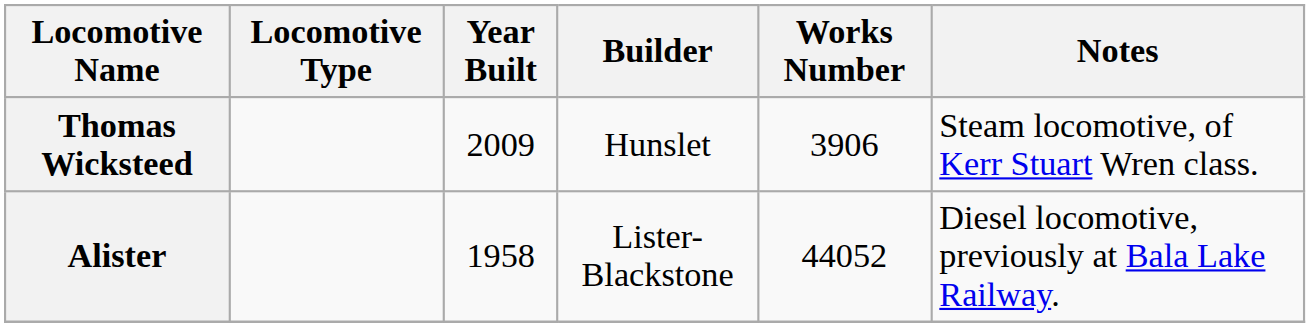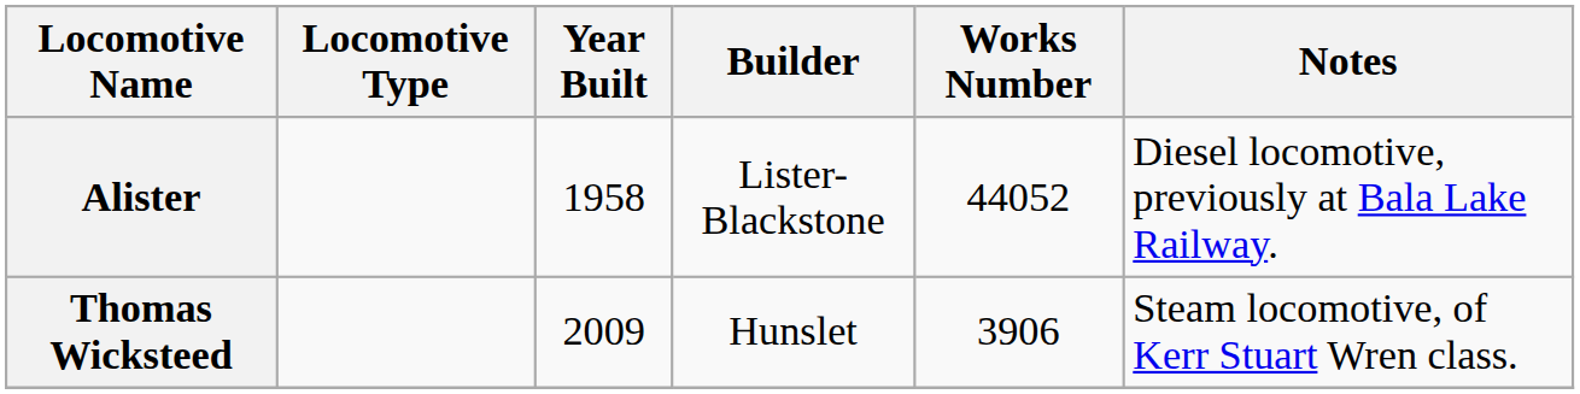 <table class="wikitable">
 <tr>
 <th>Locomotive Name</th>
 <th>Locomotive Type</th>
 <th>Year Built</th>
 <th>Builder</th>
 <th>Works Number</th>
 <th>Notes</th>
 </tr>
 <tr>
+<th align="center">Alister</th>
+<td align="center"></td>
+<td align="center">1958</td>
+<td align="center">Lister-Blackstone</td>
+<td align="center">44052</td>
+<td>Diesel locomotive, previously at <a href='#'>Bala Lake Railway</a>.</td>
+</tr>
+<tr>
 <th align="center">Thomas Wicksteed</th>
 <td align="center"></td>
 <td align="center">2009</td>
 <td align="center">Hunslet</td>
 <td align="center">3906</td>
 <td>Steam locomotive, of <a href='#'>Kerr Stuart</a> Wren class.</td>
 </tr>
 <tr>
-<th align="center">Alister</th>
-<td align="center"></td>
-<td align="center">1958</td>
-<td align="center">Lister-Blackstone</td>
-<td align="center">44052</td>
-<td>Diesel locomotive, previously at <a href='#'>Bala Lake Railway</a>.</td>
-</tr>
-<tr>
 </tr>
 </table>
